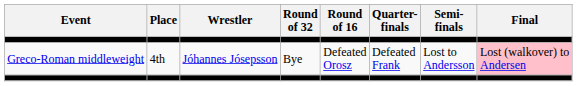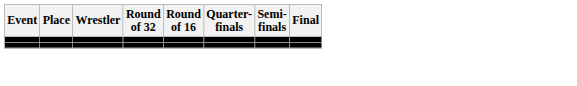 <table class=wikitable>
 <tr>
 <th>Event</th>
 <th>Place</th>
 <th>Wrestler</th>
 <th>Round <br> of 32</th>
 <th>Round <br> of 16</th>
 <th>Quarter-<br>finals</th>
 <th>Semi-<br>finals</th>
 <th>Final</th>
 </tr>
 <tr bgcolor=black>
 <td></td>
 <td></td>
 <td></td>
 <td></td>
 <td></td>
 <td></td>
 <td></td>
 <td></td>
 </tr>
-<tr>
-<td align=left><a href='#'>Greco-Roman middleweight</a></td>
-<td>4th</td>
-<td align=left><a href='#'>Jóhannes Jósepsson</a></td>
-<td>Bye</td>
-<td>Defeated <br> <a href='#'>Orosz</a></td>
-<td>Defeated <br> <a href='#'>Frank</a></td>
-<td>Lost to <br> <a href='#'>Andersson</a></td>
-<td bgcolor=pink>Lost (walkover) to <br> <a href='#'>Andersen</a></td>
-</tr>
 <tr bgcolor=black>
 <td></td>
 <td></td>
 <td></td>
 <td></td>
 <td></td>
 <td></td>
 <td></td>
 <td></td>
 </tr>
 </table>
